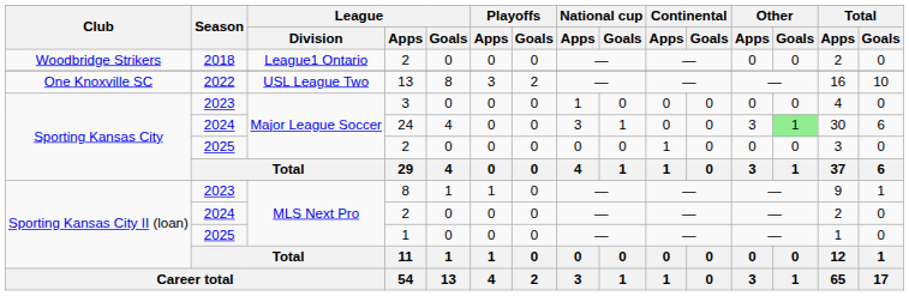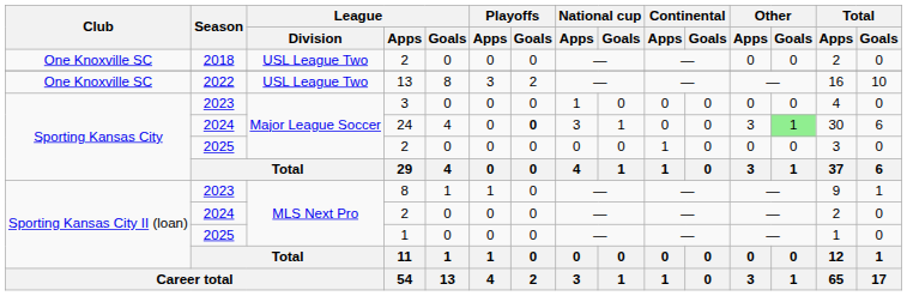 <table class="wikitable" style="text-align: center;">
 <tr>
 <th rowspan="2">Club</th>
 <th rowspan="2">Season</th>
 <th colspan="3">League</th>
 <th colspan="2">Playoffs</th>
 <th colspan="2">National cup</th>
 <th colspan="2">Continental</th>
 <th colspan="2">Other</th>
 <th colspan="2">Total</th>
 </tr>
 <tr>
 <th>Division</th>
 <th>Apps</th>
 <th>Goals</th>
 <th>Apps</th>
 <th>Goals</th>
 <th>Apps</th>
 <th>Goals</th>
 <th>Apps</th>
 <th>Goals</th>
 <th>Apps</th>
 <th>Goals</th>
 <th>Apps</th>
 <th>Goals</th>
 </tr>
 <tr>
-<td><a href='#'>Woodbridge Strikers</a></td>
+<td><a href='#'>One Knoxville SC</a></td>
 <td><a href='#'>2018</a></td>
-<td><a href='#'>League1 Ontario</a></td>
+<td><a href='#'>USL League Two</a></td>
 <td>2</td>
 <td>0</td>
 <td>0</td>
 <td>0</td>
 <td colspan="2">—</td>
 <td colspan="2">—</td>
 <td>0</td>
 <td>0</td>
 <td>2</td>
 <td>0</td>
 </tr>
 <tr>
 </tr>
 <tr>
 <td><a href='#'>One Knoxville SC</a></td>
 <td><a href='#'>2022</a></td>
 <td><a href='#'>USL League Two</a></td>
 <td>13</td>
 <td>8</td>
 <td>3</td>
 <td>2</td>
 <td colspan="2">—</td>
 <td colspan="2">—</td>
 <td colspan="2">—</td>
 <td>16</td>
 <td>10</td>
 </tr>
 <tr>
 <td rowspan="4"><a href='#'>Sporting Kansas City</a></td>
 <td><a href='#'>2023</a></td>
 <td rowspan="3"><a href='#'>Major League Soccer</a></td>
 <td>3</td>
 <td>0</td>
 <td>0</td>
 <td>0</td>
 <td>1</td>
 <td>0</td>
 <td>0</td>
 <td>0</td>
 <td>0</td>
 <td>0</td>
 <td>4</td>
 <td>0</td>
 </tr>
 <tr>
 <td><a href='#'>2024</a></td>
 <td>24</td>
 <td>4</td>
 <td>0</td>
-<td>0</td>
+<td><strong>0</strong></td>
 <td>3</td>
 <td>1</td>
 <td>0</td>
 <td>0</td>
 <td>3</td>
 <td style="background: lightgreen;">1</td>
 <td>30</td>
 <td>6</td>
 </tr>
 <tr>
 <td><a href='#'>2025</a></td>
 <td>2</td>
 <td>0</td>
 <td>0</td>
 <td>0</td>
 <td>0</td>
 <td>0</td>
 <td>1</td>
 <td>0</td>
 <td>0</td>
 <td>0</td>
 <td>3</td>
 <td>0</td>
 </tr>
 <tr>
 <th colspan="2">Total</th>
 <th>29</th>
 <th>4</th>
 <th>0</th>
 <th>0</th>
 <th>4</th>
 <th>1</th>
 <th>1</th>
 <th>0</th>
 <th>3</th>
 <th>1</th>
 <th>37</th>
 <th>6</th>
 </tr>
 <tr>
 <td rowspan="4"><a href='#'>Sporting Kansas City II</a> (loan)</td>
 <td><a href='#'>2023</a></td>
 <td rowspan="3"><a href='#'>MLS Next Pro</a></td>
 <td>8</td>
 <td>1</td>
 <td>1</td>
 <td>0</td>
 <td colspan="2">—</td>
 <td colspan="2">—</td>
 <td colspan="2">—</td>
 <td>9</td>
 <td>1</td>
 </tr>
 <tr>
 <td><a href='#'>2024</a></td>
 <td>2</td>
 <td>0</td>
 <td>0</td>
 <td>0</td>
 <td colspan="2">—</td>
 <td colspan="2">—</td>
 <td colspan="2">—</td>
 <td>2</td>
 <td>0</td>
 </tr>
 <tr>
 <td><a href='#'>2025</a></td>
 <td>1</td>
 <td>0</td>
 <td>0</td>
 <td>0</td>
 <td colspan="2">—</td>
 <td colspan="2">—</td>
 <td colspan="2">—</td>
 <td>1</td>
 <td>0</td>
 </tr>
 <tr>
 <th colspan="2">Total</th>
 <th>11</th>
 <th>1</th>
 <th>1</th>
 <th>0</th>
 <th>0</th>
 <th>0</th>
 <th>0</th>
 <th>0</th>
 <th>0</th>
 <th>0</th>
 <th>12</th>
 <th>1</th>
 </tr>
 <tr>
 <th colspan="3">Career total</th>
 <th>54</th>
 <th>13</th>
 <th>4</th>
 <th>2</th>
 <th>3</th>
 <th>1</th>
 <th>1</th>
 <th>0</th>
 <th>3</th>
 <th>1</th>
 <th>65</th>
 <th>17</th>
 </tr>
 </table>
